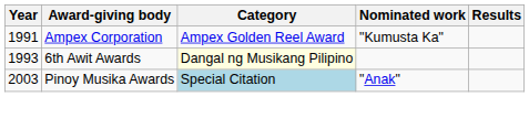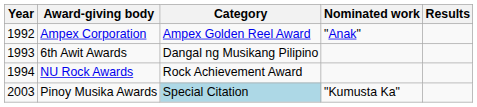 <table class="wikitable">
 <tr>
 <th>Year</th>
 <th>Award-giving body</th>
 <th>Category</th>
 <th>Nominated work</th>
 <th>Results</th>
 </tr>
 <tr>
-<td>1991</td>
+<td>1992</td>
 <td><a href='#'>Ampex Corporation</a></td>
 <td><a href='#'>Ampex Golden Reel Award</a></td>
-<td>"Kumusta Ka"</td>
+<td>"<a href='#'>Anak</a>"</td>
 <td></td>
 </tr>
 <tr>
 <td>1993</td>
 <td>6th Awit Awards</td>
-<td style="background: lightyellow;">Dangal ng Musikang Pilipino</td>
+<td>Dangal ng Musikang Pilipino</td>
+<td></td>
+<td></td>
+</tr>
+<tr>
+<td>1994</td>
+<td><a href='#'>NU Rock Awards</a></td>
+<td>Rock Achievement Award</td>
 <td></td>
 <td></td>
 </tr>
 <tr>
 <td>2003</td>
 <td>Pinoy Musika Awards</td>
 <td style="background: lightblue;">Special Citation</td>
-<td>"<a href='#'>Anak</a>"</td>
+<td>"Kumusta Ka"</td>
 <td></td>
 </tr>
 </table>
